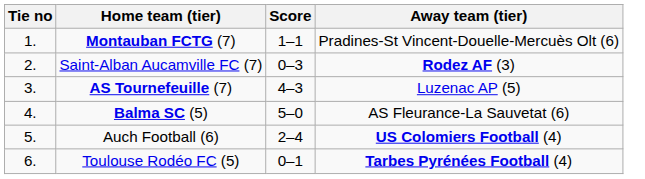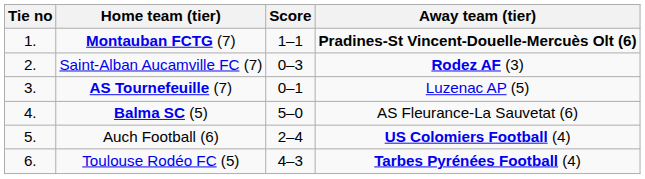 <table class="wikitable" style="text-align: center">
 <tr>
 <th>Tie no</th>
 <th>Home team (tier)</th>
 <th>Score</th>
 <th>Away team (tier)</th>
 </tr>
 <tr>
 <td>1.</td>
 <td><strong><a href='#'>Montauban FCTG</a></strong> (7)</td>
 <td>1–1 </td>
-<td>Pradines-St Vincent-Douelle-Mercuès Olt (6)</td>
+<td><strong>Pradines-St Vincent-Douelle-Mercuès Olt (6)</strong></td>
 </tr>
 <tr>
 <td>2.</td>
 <td><a href='#'>Saint-Alban Aucamville FC</a> (7)</td>
 <td>0–3</td>
 <td><strong><a href='#'>Rodez AF</a></strong> (3)</td>
 </tr>
 <tr>
 <td>3.</td>
 <td><strong><a href='#'>AS Tournefeuille</a></strong> (7)</td>
-<td>4–3</td>
+<td>0–1</td>
 <td><a href='#'>Luzenac AP</a> (5)</td>
 </tr>
 <tr>
 <td>4.</td>
 <td><strong><a href='#'>Balma SC</a></strong> (5)</td>
 <td>5–0</td>
 <td>AS Fleurance-La Sauvetat (6)</td>
 </tr>
 <tr>
 <td>5.</td>
 <td>Auch Football (6)</td>
 <td>2–4</td>
 <td><strong><a href='#'>US Colomiers Football</a></strong> (4)</td>
 </tr>
 <tr>
 <td>6.</td>
 <td><a href='#'>Toulouse Rodéo FC</a> (5)</td>
-<td>0–1</td>
+<td>4–3</td>
 <td><strong><a href='#'>Tarbes Pyrénées Football</a></strong> (4)</td>
 </tr>
 </table>
